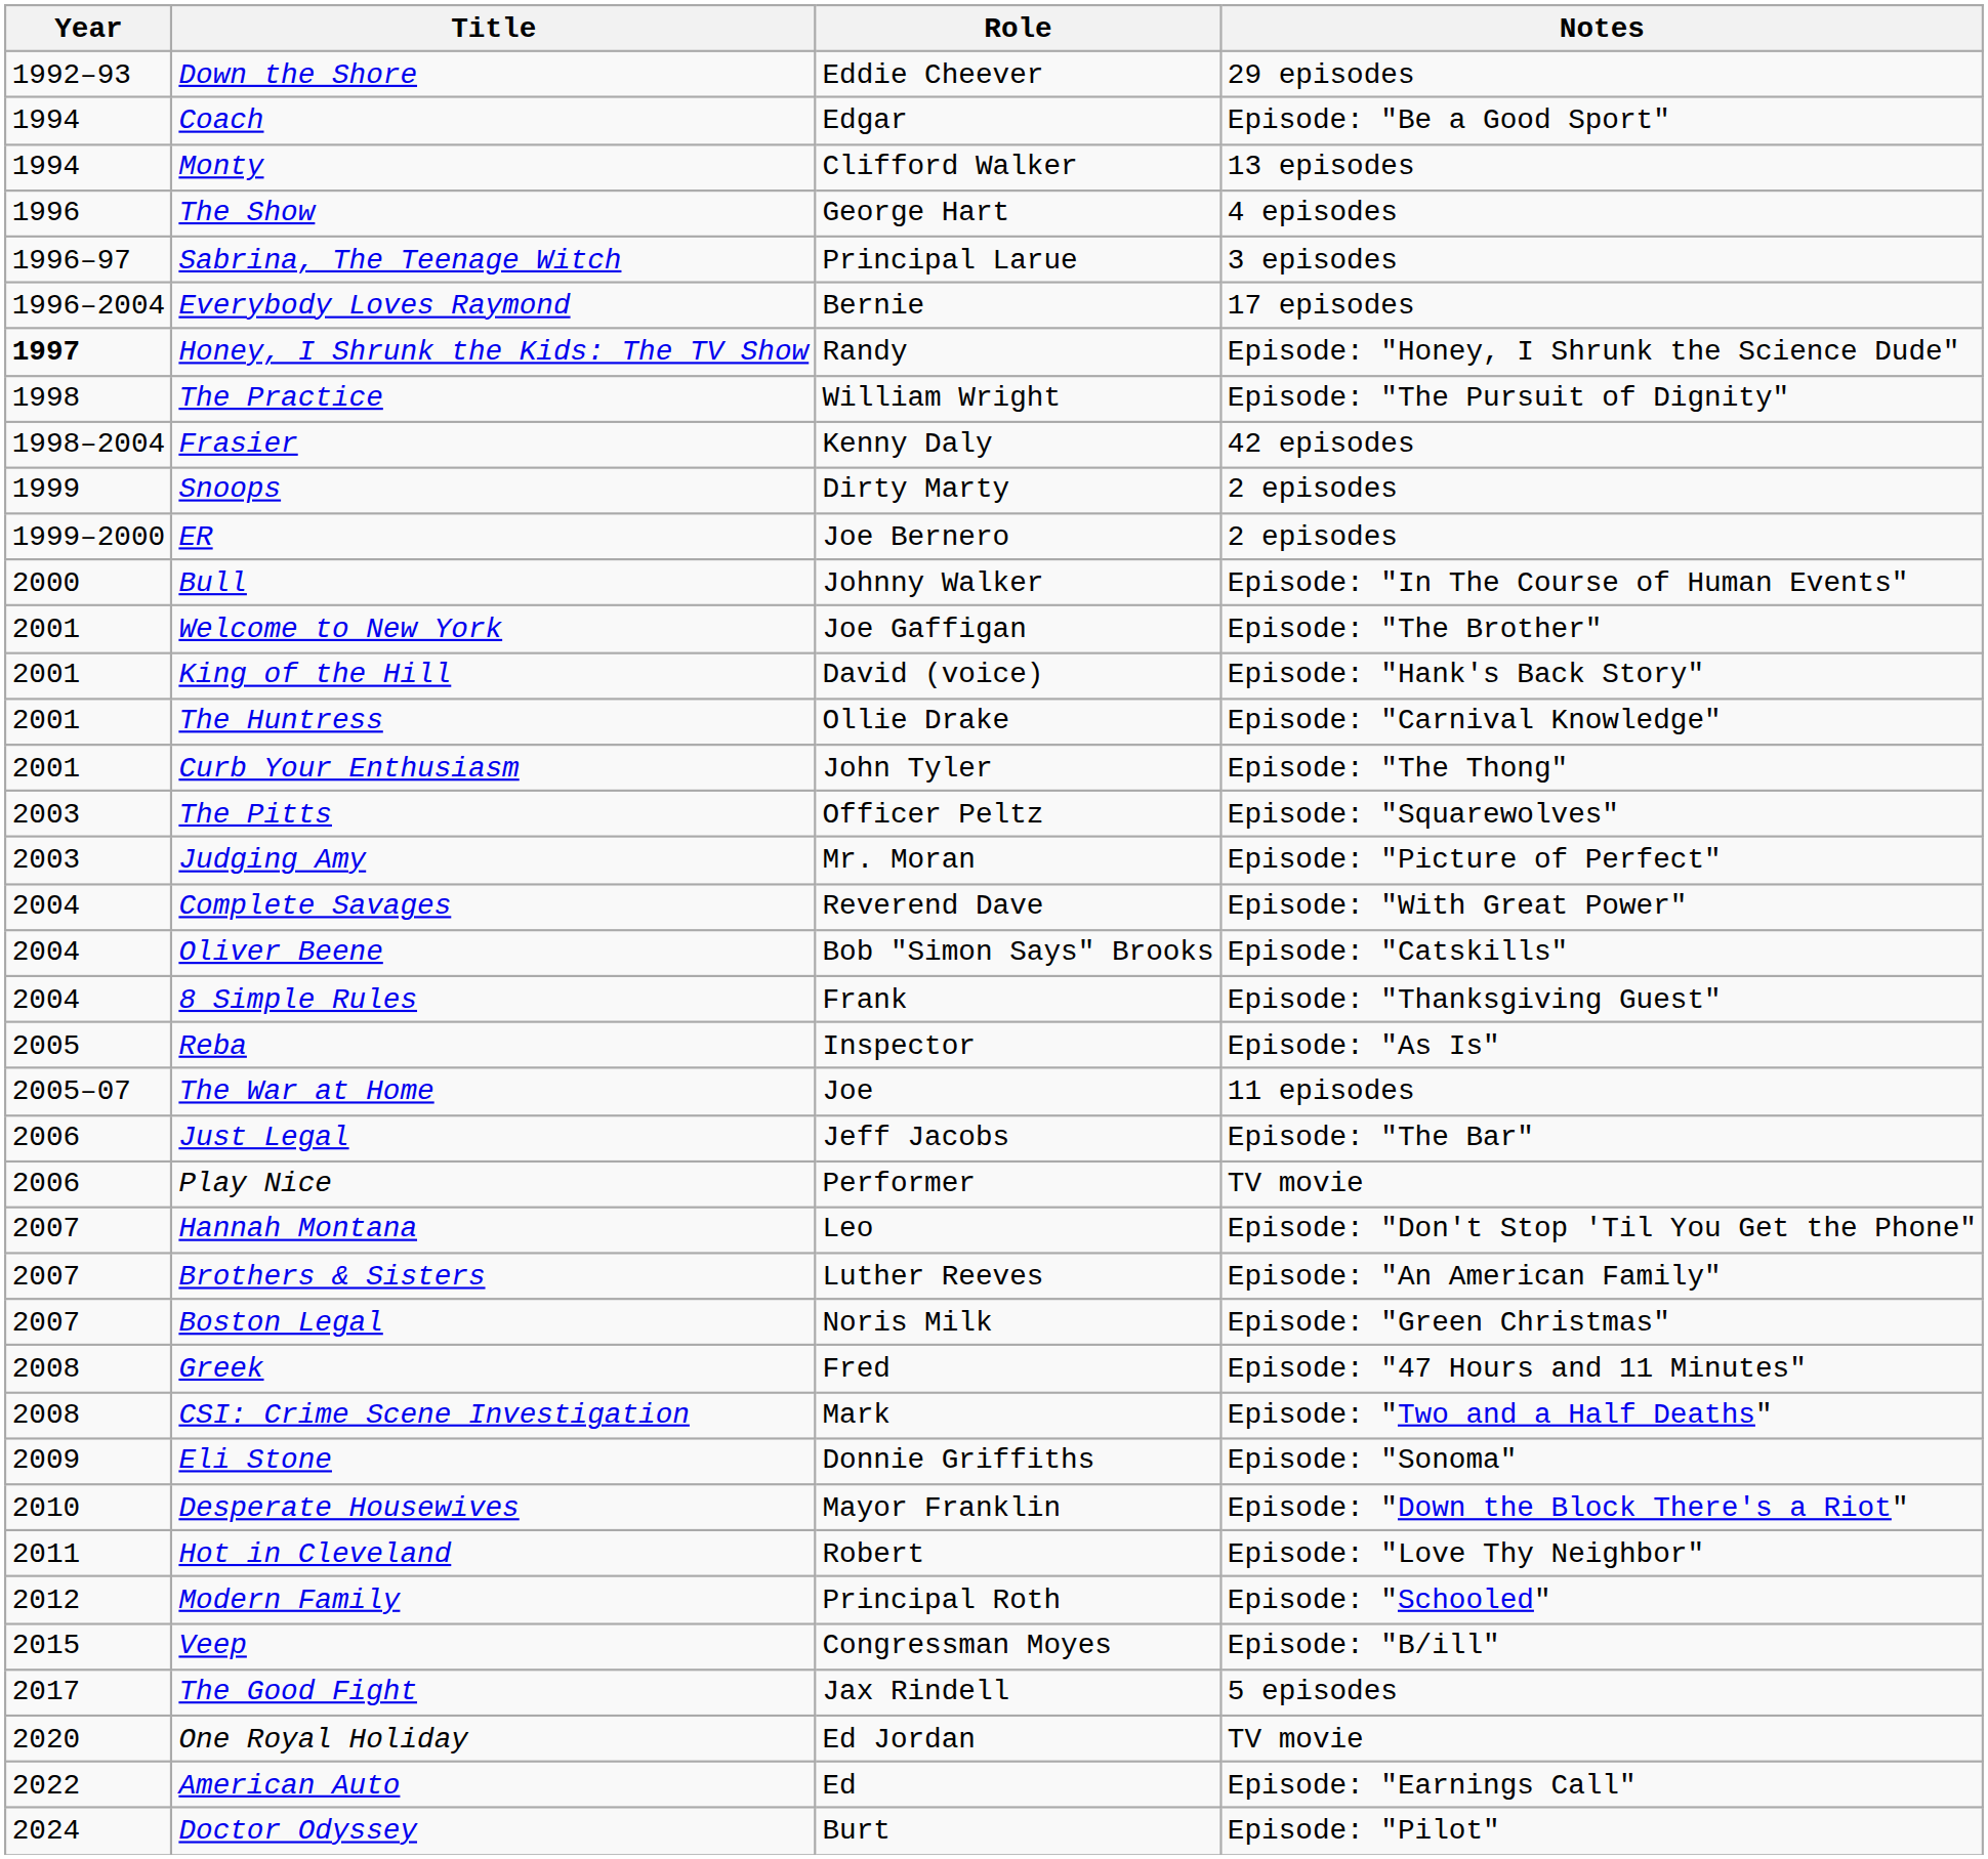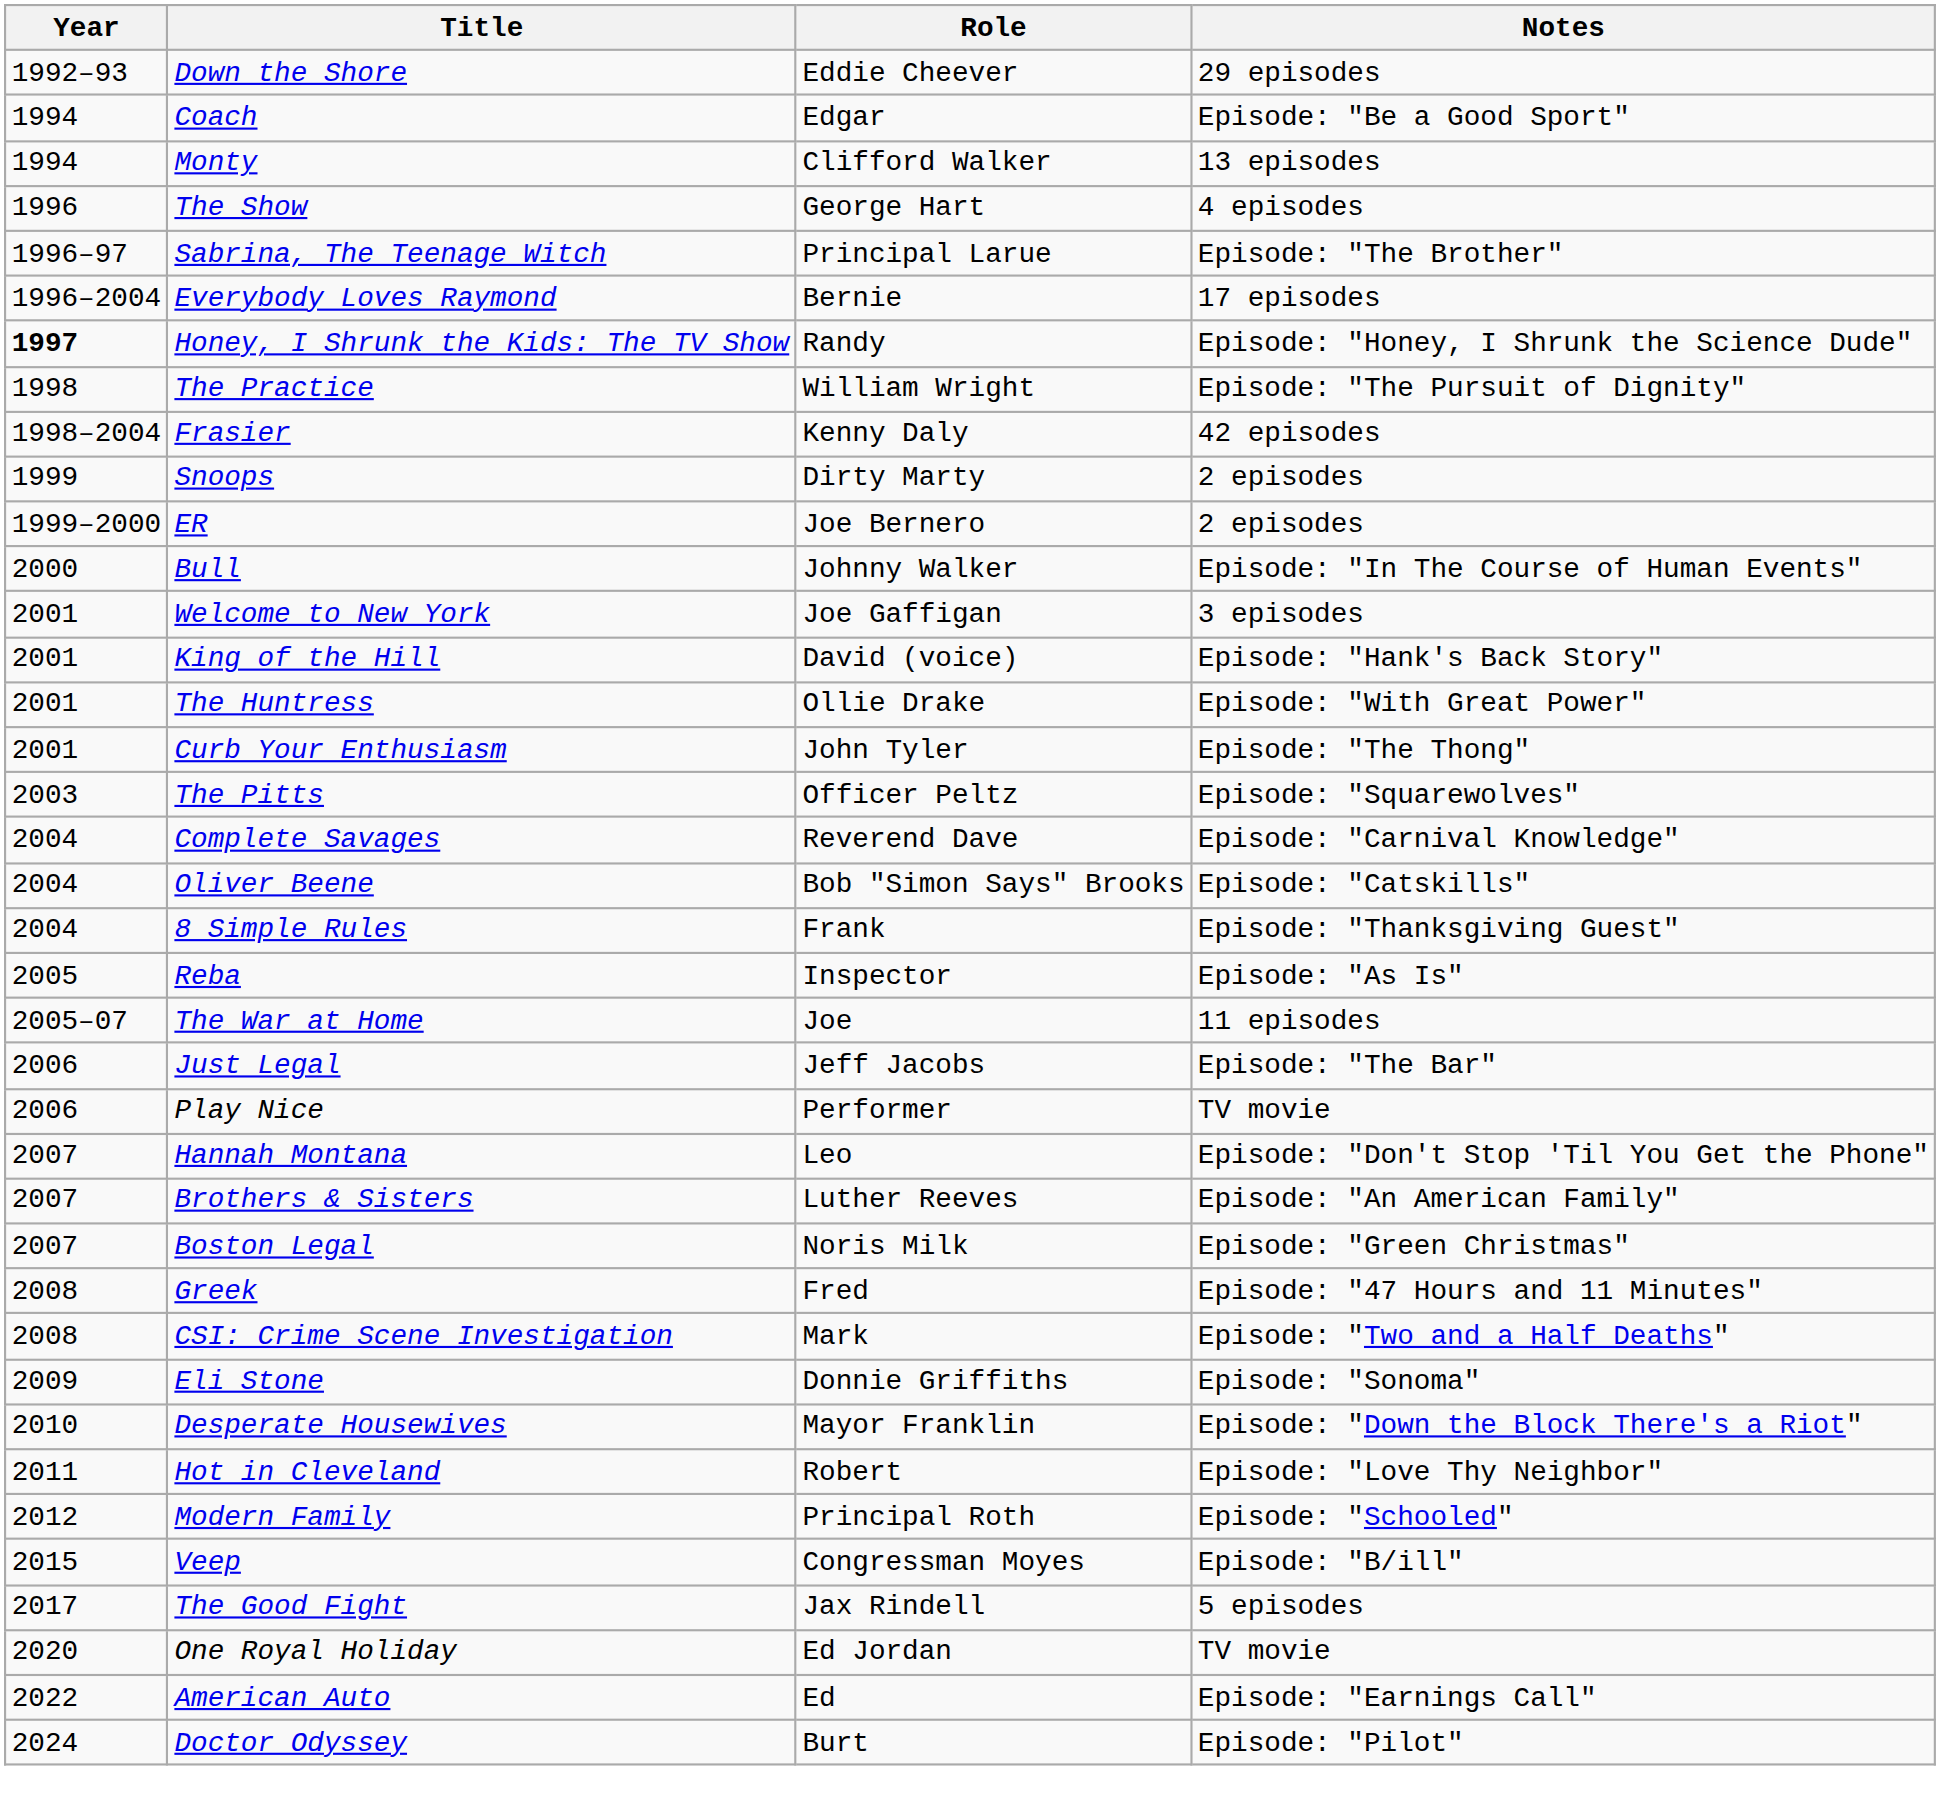 <table class="wikitable sortable">
 <tr>
 <th>Year</th>
 <th>Title</th>
 <th>Role</th>
 <th class="unsortable">Notes</th>
 </tr>
 <tr>
 <td>1992–93</td>
 <td><em><a href='#'>Down the Shore</a></em></td>
 <td>Eddie Cheever</td>
 <td>29 episodes</td>
 </tr>
 <tr>
 <td>1994</td>
 <td><em><a href='#'>Coach</a></em></td>
 <td>Edgar</td>
 <td>Episode: "Be a Good Sport"</td>
 </tr>
 <tr>
 <td>1994</td>
 <td><em><a href='#'>Monty</a></em></td>
 <td>Clifford Walker</td>
 <td>13 episodes</td>
 </tr>
 <tr>
 <td>1996</td>
 <td><em><a href='#'>The Show</a></em></td>
 <td>George Hart</td>
 <td>4 episodes</td>
 </tr>
 <tr>
 <td>1996–97</td>
 <td><em><a href='#'>Sabrina, The Teenage Witch</a></em></td>
 <td>Principal Larue</td>
-<td>3 episodes</td>
+<td>Episode: "The Brother"</td>
 </tr>
 <tr>
 <td>1996–2004</td>
 <td><em><a href='#'>Everybody Loves Raymond</a></em></td>
 <td>Bernie</td>
 <td>17 episodes</td>
 </tr>
 <tr>
 <td><strong>1997</strong></td>
 <td><em><a href='#'>Honey, I Shrunk the Kids: The TV Show</a></em></td>
 <td>Randy</td>
 <td>Episode: "Honey, I Shrunk the Science Dude"</td>
 </tr>
 <tr>
 <td>1998</td>
 <td><em><a href='#'>The Practice</a></em></td>
 <td>William Wright</td>
 <td>Episode: "The Pursuit of Dignity"</td>
 </tr>
 <tr>
 <td>1998–2004</td>
 <td><em><a href='#'>Frasier</a></em></td>
 <td>Kenny Daly</td>
 <td>42 episodes</td>
 </tr>
 <tr>
 <td>1999</td>
 <td><em><a href='#'>Snoops</a></em></td>
 <td>Dirty Marty</td>
 <td>2 episodes</td>
 </tr>
 <tr>
 <td>1999–2000</td>
 <td><em><a href='#'>ER</a></em></td>
 <td>Joe Bernero</td>
 <td>2 episodes</td>
 </tr>
 <tr>
 <td>2000</td>
 <td><em><a href='#'>Bull</a></em></td>
 <td>Johnny Walker</td>
 <td>Episode: "In The Course of Human Events"</td>
 </tr>
 <tr>
 <td>2001</td>
 <td><em><a href='#'>Welcome to New York</a></em></td>
 <td>Joe Gaffigan</td>
-<td>Episode: "The Brother"</td>
+<td>3 episodes</td>
 </tr>
 <tr>
 <td>2001</td>
 <td><em><a href='#'>King of the Hill</a></em></td>
 <td>David (voice)</td>
 <td>Episode: "Hank's Back Story"</td>
 </tr>
 <tr>
 <td>2001</td>
 <td><em><a href='#'>The Huntress</a></em></td>
 <td>Ollie Drake</td>
-<td>Episode: "Carnival Knowledge"</td>
+<td>Episode: "With Great Power"</td>
 </tr>
 <tr>
 <td>2001</td>
 <td><em><a href='#'>Curb Your Enthusiasm</a></em></td>
 <td>John Tyler</td>
 <td>Episode: "The Thong"</td>
 </tr>
 <tr>
 <td>2003</td>
 <td><em><a href='#'>The Pitts</a></em></td>
 <td>Officer Peltz</td>
 <td>Episode: "Squarewolves"</td>
 </tr>
 <tr>
-<td>2003</td>
-<td><em><a href='#'>Judging Amy</a></em></td>
-<td>Mr. Moran</td>
-<td>Episode: "Picture of Perfect"</td>
-</tr>
-<tr>
 <td>2004</td>
 <td><em><a href='#'>Complete Savages</a></em></td>
 <td>Reverend Dave</td>
-<td>Episode: "With Great Power"</td>
+<td>Episode: "Carnival Knowledge"</td>
 </tr>
 <tr>
 <td>2004</td>
 <td><em><a href='#'>Oliver Beene</a></em></td>
 <td>Bob "Simon Says" Brooks</td>
 <td>Episode: "Catskills"</td>
 </tr>
 <tr>
 <td>2004</td>
 <td><em><a href='#'>8 Simple Rules</a></em></td>
 <td>Frank</td>
 <td>Episode: "Thanksgiving Guest"</td>
 </tr>
 <tr>
 <td>2005</td>
 <td><em><a href='#'>Reba</a></em></td>
 <td>Inspector</td>
 <td>Episode: "As Is"</td>
 </tr>
 <tr>
 <td>2005–07</td>
 <td><em><a href='#'>The War at Home</a></em></td>
 <td>Joe</td>
 <td>11 episodes</td>
 </tr>
 <tr>
 <td>2006</td>
 <td><em><a href='#'>Just Legal</a></em></td>
 <td>Jeff Jacobs</td>
 <td>Episode: "The Bar"</td>
 </tr>
 <tr>
 <td>2006</td>
 <td><em>Play Nice</em></td>
 <td>Performer</td>
 <td>TV movie</td>
 </tr>
 <tr>
 <td>2007</td>
 <td><em><a href='#'>Hannah Montana</a></em></td>
 <td>Leo</td>
 <td>Episode: "Don't Stop 'Til You Get the Phone"</td>
 </tr>
 <tr>
 <td>2007</td>
 <td><em><a href='#'>Brothers & Sisters</a></em></td>
 <td>Luther Reeves</td>
 <td>Episode: "An American Family"</td>
 </tr>
 <tr>
 <td>2007</td>
 <td><em><a href='#'>Boston Legal</a></em></td>
 <td>Noris Milk</td>
 <td>Episode: "Green Christmas"</td>
 </tr>
 <tr>
 <td>2008</td>
 <td><em><a href='#'>Greek</a></em></td>
 <td>Fred</td>
 <td>Episode: "47 Hours and 11 Minutes"</td>
 </tr>
 <tr>
 <td>2008</td>
 <td><em><a href='#'>CSI: Crime Scene Investigation</a></em></td>
 <td>Mark</td>
 <td>Episode: "<a href='#'>Two and a Half Deaths</a>"</td>
 </tr>
 <tr>
 <td>2009</td>
 <td><em><a href='#'>Eli Stone</a></em></td>
 <td>Donnie Griffiths</td>
 <td>Episode: "Sonoma"</td>
 </tr>
 <tr>
 <td>2010</td>
 <td><em><a href='#'>Desperate Housewives</a></em></td>
 <td>Mayor Franklin</td>
 <td>Episode: "<a href='#'>Down the Block There's a Riot</a>"</td>
 </tr>
 <tr>
 <td>2011</td>
 <td><em><a href='#'>Hot in Cleveland</a></em></td>
 <td>Robert</td>
 <td>Episode: "Love Thy Neighbor"</td>
 </tr>
 <tr>
 <td>2012</td>
 <td><em><a href='#'>Modern Family</a></em></td>
 <td>Principal Roth</td>
 <td>Episode: "<a href='#'>Schooled</a>"</td>
 </tr>
 <tr>
 <td>2015</td>
 <td><em><a href='#'>Veep</a></em></td>
 <td>Congressman Moyes</td>
 <td>Episode: "B/ill"</td>
 </tr>
 <tr>
 <td>2017</td>
 <td><em><a href='#'>The Good Fight</a></em></td>
 <td>Jax Rindell</td>
 <td>5 episodes</td>
 </tr>
 <tr>
 <td>2020</td>
 <td><em>One Royal Holiday</em></td>
 <td>Ed Jordan</td>
 <td>TV movie</td>
 </tr>
 <tr>
 <td>2022</td>
 <td><em><a href='#'>American Auto</a></em></td>
 <td>Ed</td>
 <td>Episode: "Earnings Call"</td>
 </tr>
 <tr>
 <td>2024</td>
 <td><em><a href='#'>Doctor Odyssey</a></em></td>
 <td>Burt</td>
 <td>Episode: "Pilot"</td>
 </tr>
 </table>
